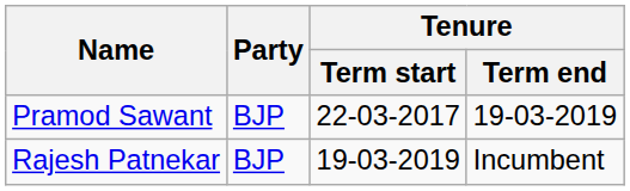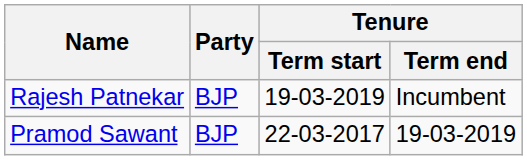 <table class="wikitable">
 <tr>
 <th Rowspan=2>Name</th>
 <th Rowspan=2>Party</th>
 <th Colspan=2>Tenure</th>
 </tr>
 <tr>
 <th>Term start</th>
 <th>Term end</th>
 </tr>
 <tr>
+<td><a href='#'>Rajesh Patnekar</a></td>
+<td><a href='#'>BJP</a></td>
+<td>19-03-2019</td>
+<td>Incumbent</td>
+</tr>
+<tr>
 <td><a href='#'>Pramod Sawant</a></td>
 <td><a href='#'>BJP</a></td>
 <td>22-03-2017</td>
 <td>19-03-2019</td>
 </tr>
-<tr>
-<td><a href='#'>Rajesh Patnekar</a></td>
-<td><a href='#'>BJP</a></td>
-<td>19-03-2019</td>
-<td>Incumbent</td>
-</tr>
 </table>
